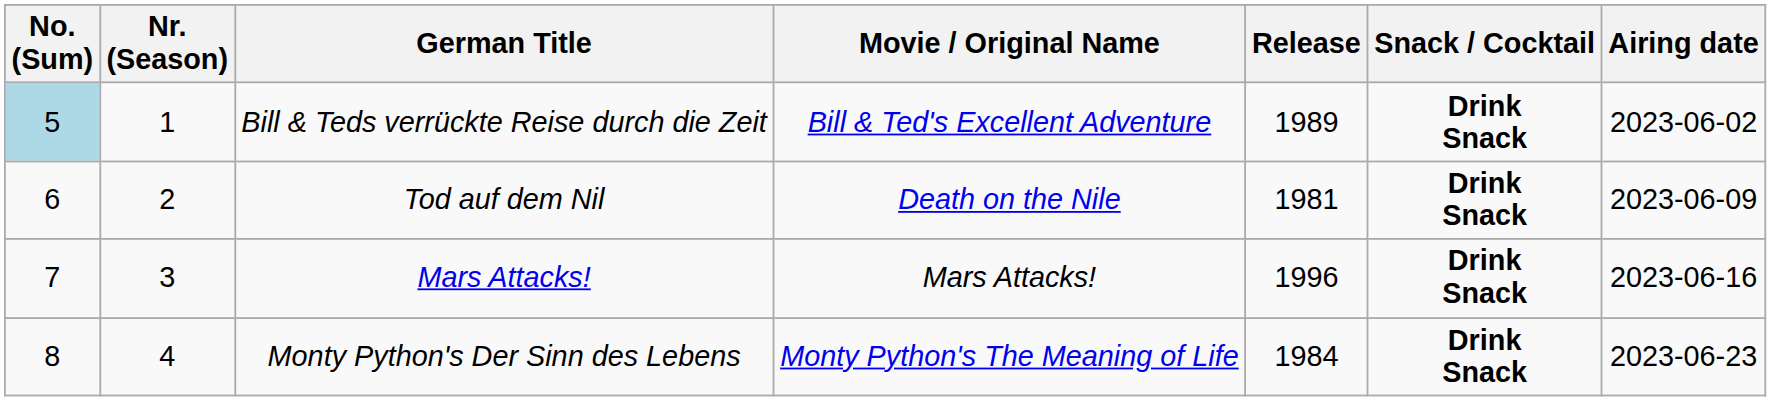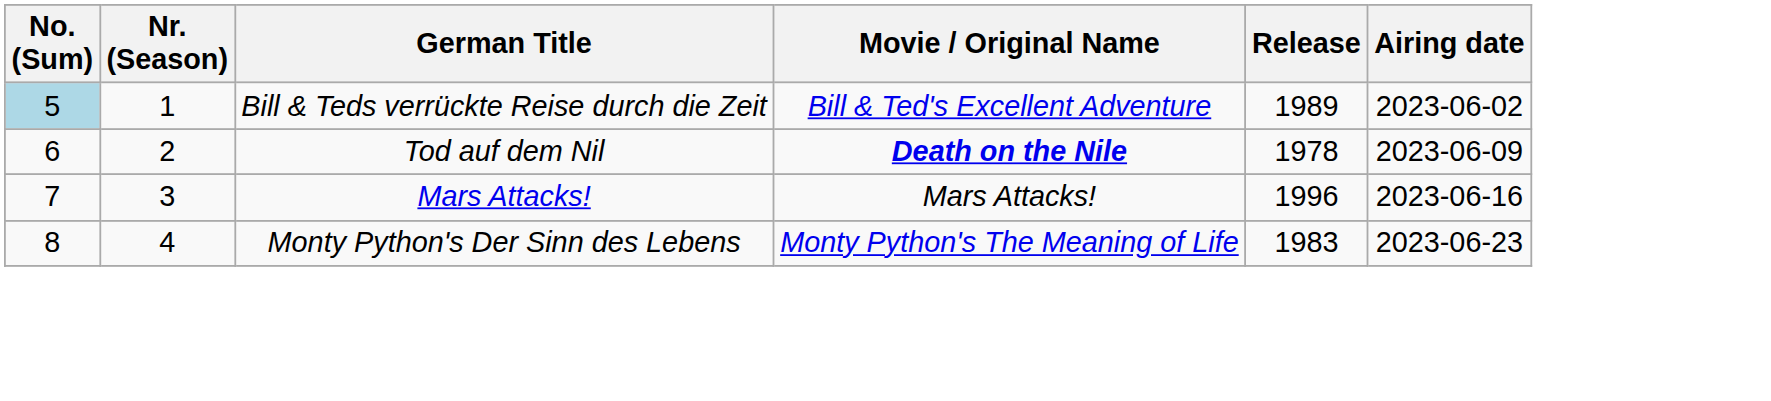 <table class="wikitable sortable zebra" style="text-align:center;">
 <tr>
 <th>No.<br>(Sum)</th>
 <th>Nr.<br>(Season)</th>
 <th>German Title</th>
 <th>Movie / Original Name</th>
 <th>Release</th>
-<th>Snack / Cocktail</th>
 <th>Airing date</th>
 </tr>
 <tr>
 <td style="background: lightblue;">5</td>
 <td>1</td>
 <td><em>Bill & Teds verrückte Reise durch die Zeit</em></td>
 <td><em><a href='#'>Bill & Ted's Excellent Adventure</a></em></td>
 <td>1989</td>
-<td><strong>Drink</strong> <br> <strong>Snack</strong></td>
 <td>2023-06-02</td>
 </tr>
 <tr>
 <td>6</td>
 <td>2</td>
 <td><em>Tod auf dem Nil</em></td>
-<td><a href='#'><em>Death on the Nile</em></a></td>
-<td>1981</td>
-<td><strong>Drink</strong> <br> <strong>Snack</strong></td>
+<td><strong><a href='#'><em>Death on the Nile</em></a></strong></td>
+<td>1978</td>
 <td>2023-06-09</td>
 </tr>
 <tr>
 <td>7</td>
 <td>3</td>
 <td><em><a href='#'>Mars Attacks!</a></em></td>
 <td><em>Mars Attacks!</em></td>
 <td>1996</td>
-<td><strong>Drink</strong> <br> <strong>Snack</strong></td>
 <td>2023-06-16</td>
 </tr>
 <tr>
 <td>8</td>
 <td>4</td>
 <td><em>Monty Python's Der Sinn des Lebens</em></td>
 <td><em><a href='#'>Monty Python's The Meaning of Life</a></em></td>
-<td>1984</td>
-<td><strong>Drink</strong> <br> <strong>Snack</strong></td>
+<td>1983</td>
 <td>2023-06-23</td>
 </tr>
 </table>
